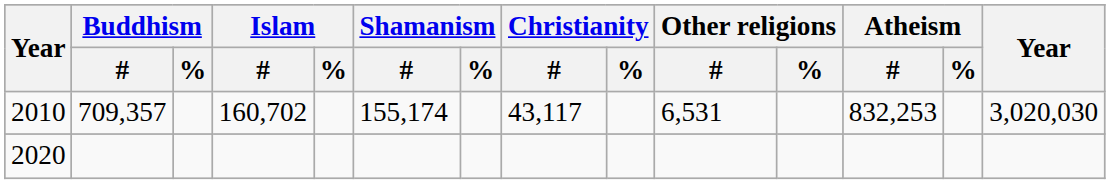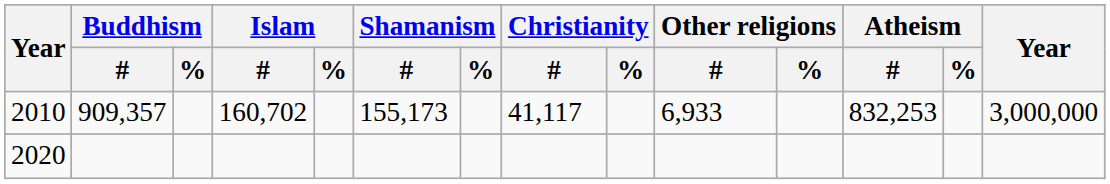 <table class="wikitable sortable">
 <tr>
 <th rowspan="2">Year</th>
 <th colspan="2"><a href='#'>Buddhism</a></th>
 <th colspan="2"><a href='#'>Islam</a></th>
 <th colspan="2"><a href='#'>Shamanism</a></th>
 <th colspan="2"><a href='#'>Christianity</a></th>
 <th colspan="2">Other religions</th>
 <th colspan="2">Atheism</th>
 <th rowspan="2">Year</th>
 </tr>
 <tr>
 <th>#</th>
 <th>%</th>
 <th>#</th>
 <th>%</th>
 <th>#</th>
 <th>%</th>
 <th>#</th>
 <th>%</th>
 <th>#</th>
 <th>%</th>
 <th>#</th>
 <th>%</th>
 </tr>
 <tr>
 <td>2010</td>
-<td>709,357</td>
+<td>909,357</td>
 <td></td>
 <td>160,702</td>
 <td></td>
-<td>155,174</td>
+<td>155,173</td>
 <td></td>
-<td>43,117</td>
+<td>41,117</td>
 <td></td>
-<td>6,531</td>
+<td>6,933</td>
 <td></td>
 <td>832,253</td>
 <td></td>
-<td>3,020,030</td>
+<td>3,000,000</td>
 </tr>
 <tr>
 <td>2020</td>
 <td></td>
 <td></td>
 <td></td>
 <td></td>
 <td></td>
 <td></td>
 <td></td>
 <td></td>
 <td></td>
 <td></td>
 <td></td>
 <td></td>
 <td></td>
 </tr>
 </table>
